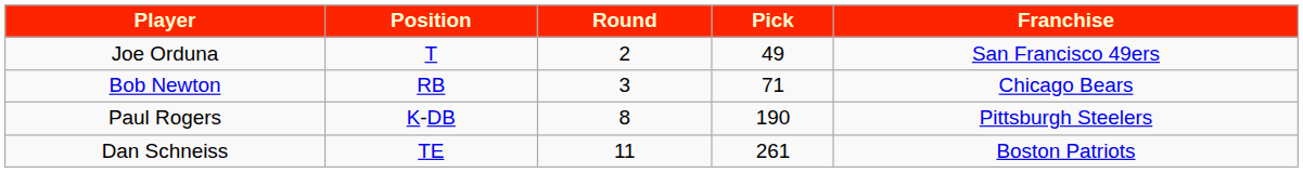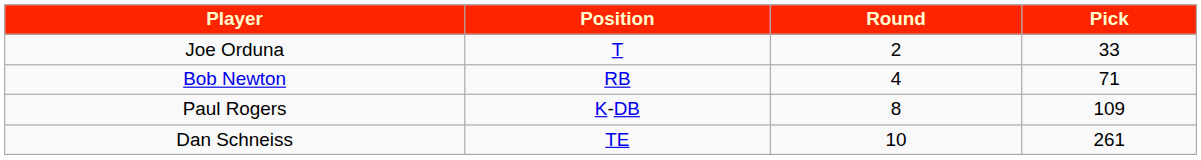 <table class="wikitable" width="80%">
 <tr align="center"  style="background:#FF2400;color:#FFFDD0;">
 <td><strong>Player</strong></td>
 <td><strong>Position</strong></td>
 <td><strong>Round</strong></td>
 <td><strong>Pick</strong></td>
-<td><strong>Franchise</strong></td>
 </tr>
 <tr align="center" bgcolor="">
 <td>Joe Orduna</td>
 <td><a href='#'>T</a></td>
 <td>2</td>
-<td>49</td>
-<td><a href='#'>San Francisco 49ers</a></td>
+<td>33</td>
 </tr>
 <tr align="center" bgcolor="">
 <td><a href='#'>Bob Newton</a></td>
 <td><a href='#'>RB</a></td>
-<td>3</td>
+<td>4</td>
 <td>71</td>
-<td><a href='#'>Chicago Bears</a></td>
 </tr>
 <tr align="center" bgcolor="">
 <td>Paul Rogers</td>
 <td><a href='#'>K</a>-<a href='#'>DB</a></td>
 <td>8</td>
-<td>190</td>
-<td><a href='#'>Pittsburgh Steelers</a></td>
+<td>109</td>
 </tr>
 <tr align="center" bgcolor="">
 <td>Dan Schneiss</td>
 <td><a href='#'>TE</a></td>
-<td>11</td>
+<td>10</td>
 <td>261</td>
-<td><a href='#'>Boston Patriots</a></td>
 </tr>
 </table>
